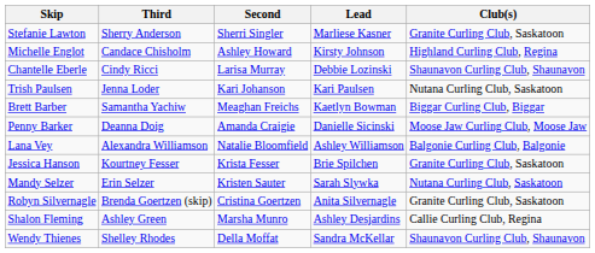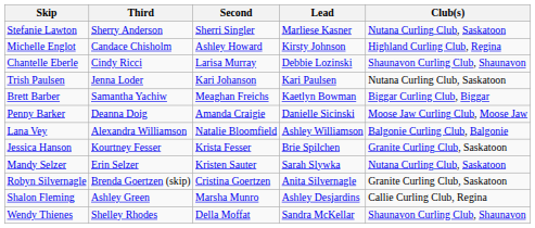 <table class="wikitable">
 <tr>
 <th>Skip</th>
 <th>Third</th>
 <th>Second</th>
 <th>Lead</th>
 <th>Club(s)</th>
 </tr>
 <tr>
 <td><a href='#'>Stefanie Lawton</a></td>
 <td><a href='#'>Sherry Anderson</a></td>
 <td><a href='#'>Sherri Singler</a></td>
 <td><a href='#'>Marliese Kasner</a></td>
-<td><a href='#'>Granite Curling Club</a>, Saskatoon</td>
+<td><a href='#'>Nutana Curling Club</a>, <a href='#'>Saskatoon</a></td>
 </tr>
 <tr>
 <td><a href='#'>Michelle Englot</a></td>
 <td><a href='#'>Candace Chisholm</a></td>
 <td><a href='#'>Ashley Howard</a></td>
 <td><a href='#'>Kirsty Johnson</a></td>
 <td><a href='#'>Highland Curling Club</a>, <a href='#'>Regina</a></td>
 </tr>
 <tr>
 <td><a href='#'>Chantelle Eberle</a></td>
 <td><a href='#'>Cindy Ricci</a></td>
 <td><a href='#'>Larisa Murray</a></td>
 <td><a href='#'>Debbie Lozinski</a></td>
 <td><a href='#'>Shaunavon Curling Club</a>, <a href='#'>Shaunavon</a></td>
 </tr>
 <tr>
 <td><a href='#'>Trish Paulsen</a></td>
 <td><a href='#'>Jenna Loder</a></td>
 <td><a href='#'>Kari Johanson</a></td>
 <td><a href='#'>Kari Paulsen</a></td>
 <td>Nutana Curling Club, Saskatoon</td>
 </tr>
 <tr>
 <td><a href='#'>Brett Barber</a></td>
 <td><a href='#'>Samantha Yachiw</a></td>
 <td><a href='#'>Meaghan Freichs</a></td>
 <td><a href='#'>Kaetlyn Bowman</a></td>
 <td><a href='#'>Biggar Curling Club</a>, <a href='#'>Biggar</a></td>
 </tr>
 <tr>
 <td><a href='#'>Penny Barker</a></td>
 <td><a href='#'>Deanna Doig</a></td>
 <td><a href='#'>Amanda Craigie</a></td>
 <td><a href='#'>Danielle Sicinski</a></td>
 <td><a href='#'>Moose Jaw Curling Club</a>, <a href='#'>Moose Jaw</a></td>
 </tr>
 <tr>
 <td><a href='#'>Lana Vey</a></td>
 <td><a href='#'>Alexandra Williamson</a></td>
 <td><a href='#'>Natalie Bloomfield</a></td>
 <td><a href='#'>Ashley Williamson</a></td>
 <td><a href='#'>Balgonie Curling Club</a>, <a href='#'>Balgonie</a></td>
 </tr>
 <tr>
 <td><a href='#'>Jessica Hanson</a></td>
 <td><a href='#'>Kourtney Fesser</a></td>
 <td><a href='#'>Krista Fesser</a></td>
 <td><a href='#'>Brie Spilchen</a></td>
 <td><a href='#'>Granite Curling Club</a>, Saskatoon</td>
 </tr>
 <tr>
 <td><a href='#'>Mandy Selzer</a></td>
 <td><a href='#'>Erin Selzer</a></td>
 <td><a href='#'>Kristen Sauter</a></td>
 <td><a href='#'>Sarah Slywka</a></td>
 <td><a href='#'>Nutana Curling Club</a>, <a href='#'>Saskatoon</a></td>
 </tr>
 <tr>
 <td><a href='#'>Robyn Silvernagle</a></td>
 <td><a href='#'>Brenda Goertzen</a> (skip)</td>
 <td><a href='#'>Cristina Goertzen</a></td>
 <td><a href='#'>Anita Silvernagle</a></td>
 <td>Granite Curling Club, Saskatoon</td>
 </tr>
 <tr>
 <td><a href='#'>Shalon Fleming</a></td>
 <td><a href='#'>Ashley Green</a></td>
 <td><a href='#'>Marsha Munro</a></td>
 <td><a href='#'>Ashley Desjardins</a></td>
 <td>Callie Curling Club, Regina</td>
 </tr>
 <tr>
 <td><a href='#'>Wendy Thienes</a></td>
 <td><a href='#'>Shelley Rhodes</a></td>
 <td><a href='#'>Della Moffat</a></td>
 <td><a href='#'>Sandra McKellar</a></td>
 <td><a href='#'>Shaunavon Curling Club</a>, <a href='#'>Shaunavon</a></td>
 </tr>
 </table>
